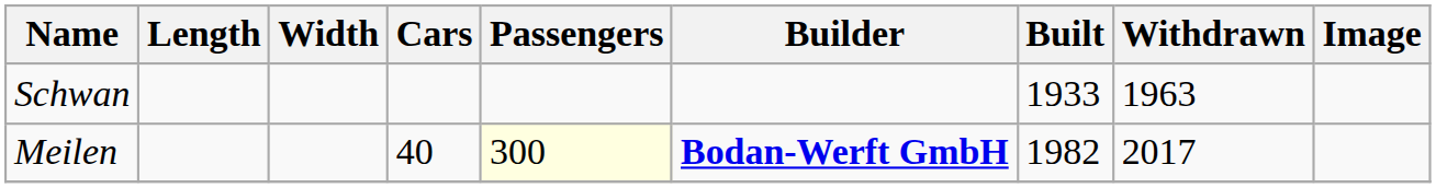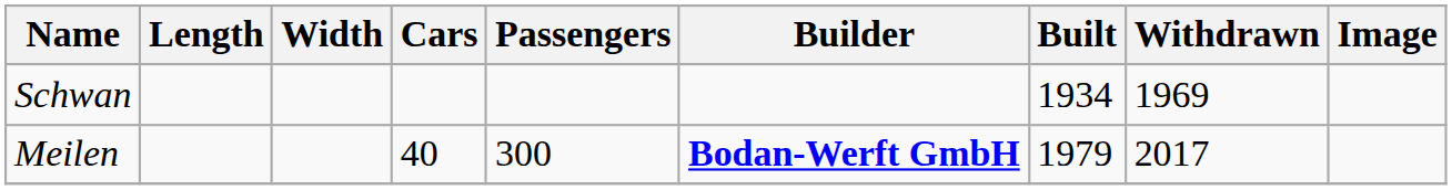 <table class="wikitable sortable">
 <tr>
 <th>Name</th>
 <th>Length</th>
 <th>Width</th>
 <th>Cars</th>
 <th>Passengers</th>
 <th>Builder</th>
 <th>Built</th>
 <th>Withdrawn</th>
 <th>Image</th>
 </tr>
 <tr ->
 <td><em>Schwan</em></td>
 <td></td>
 <td></td>
 <td></td>
 <td></td>
 <td></td>
-<td>1933</td>
-<td>1963</td>
+<td>1934</td>
+<td>1969</td>
 <td></td>
 </tr>
 <tr>
 <td><em>Meilen</em></td>
 <td></td>
 <td></td>
 <td>40</td>
-<td style="background: lightyellow;">300</td>
+<td>300</td>
 <td><strong><a href='#'>Bodan-Werft GmbH</a></strong></td>
-<td>1982</td>
+<td>1979</td>
 <td>2017</td>
 <td></td>
 </tr>
 <tr>
 </tr>
 </table>
